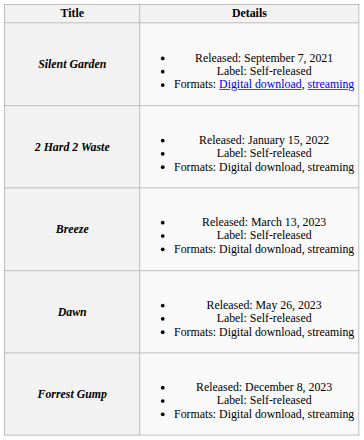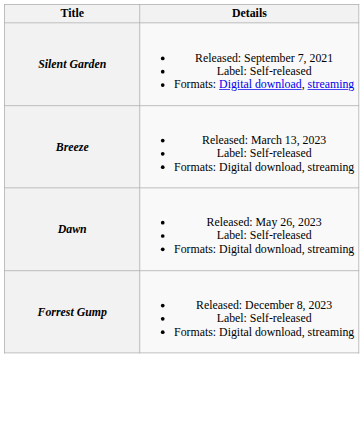 <table class="wikitable plainrowheaders" style="text-align:center;">
 <tr>
 <th scope="col" style="width:11em;">Title</th>
 <th scope="col" style="width:18em;">Details</th>
 </tr>
 <tr>
 <th scope="row"><em>Silent Garden</em></th>
 <td><br><ul><li>Released: September 7, 2021</li><li>Label: Self-released</li><li>Formats: <a href='#'>Digital download</a>, <a href='#'>streaming</a></li></ul></td>
-</tr>
-<tr>
-<th scope="row"><em>2 Hard 2 Waste</em></th>
-<td><br><ul><li>Released: January 15, 2022</li><li>Label: Self-released</li><li>Formats: Digital download, streaming</li></ul></td>
 </tr>
 <tr>
 <th scope="row"><em>Breeze</em></th>
 <td><br><ul><li>Released: March 13, 2023</li><li>Label: Self-released</li><li>Formats: Digital download, streaming</li></ul></td>
 </tr>
 <tr>
 <th scope="row"><em>Dawn</em></th>
 <td><br><ul><li>Released: May 26, 2023</li><li>Label: Self-released</li><li>Formats: Digital download, streaming</li></ul></td>
 </tr>
 <tr>
 <th scope="row"><em>Forrest Gump</em></th>
 <td><br><ul><li>Released: December 8, 2023</li><li>Label: Self-released</li><li>Formats: Digital download, streaming</li></ul></td>
 </tr>
 </table>
